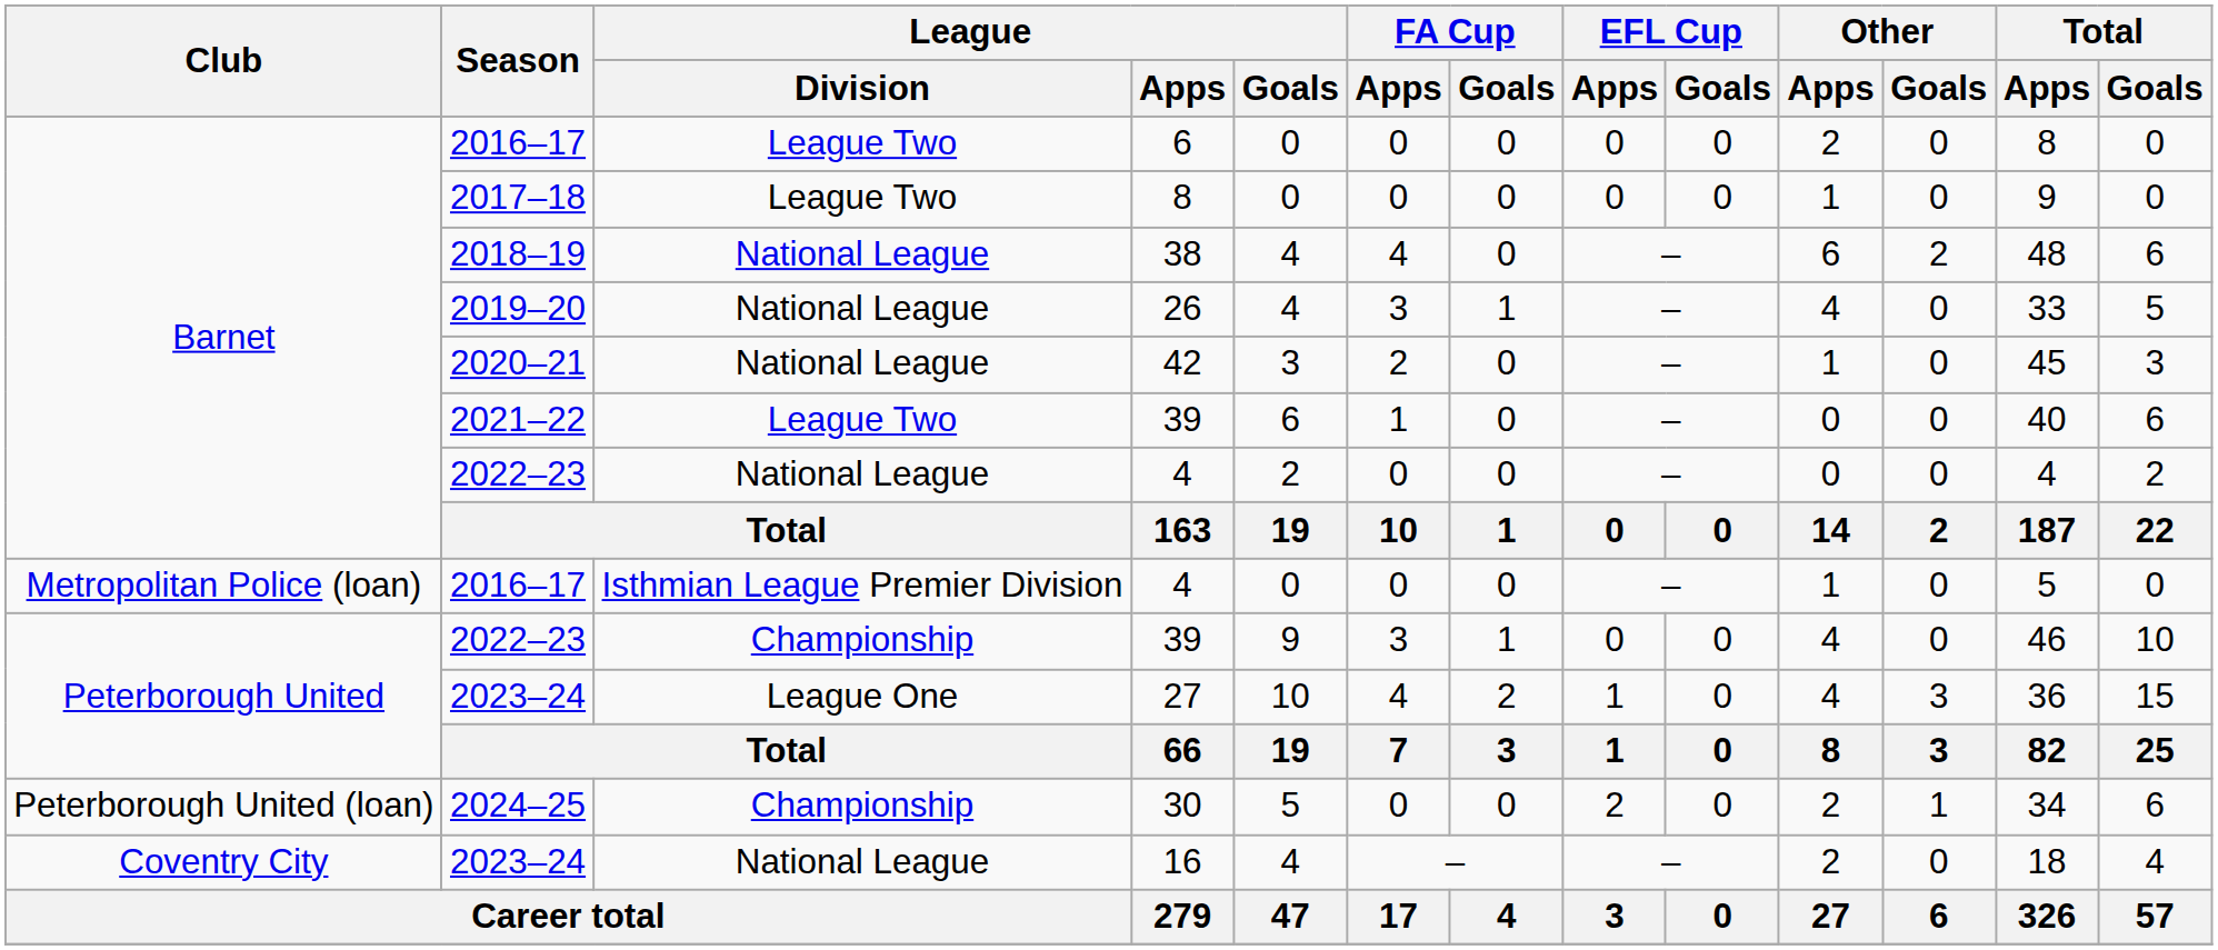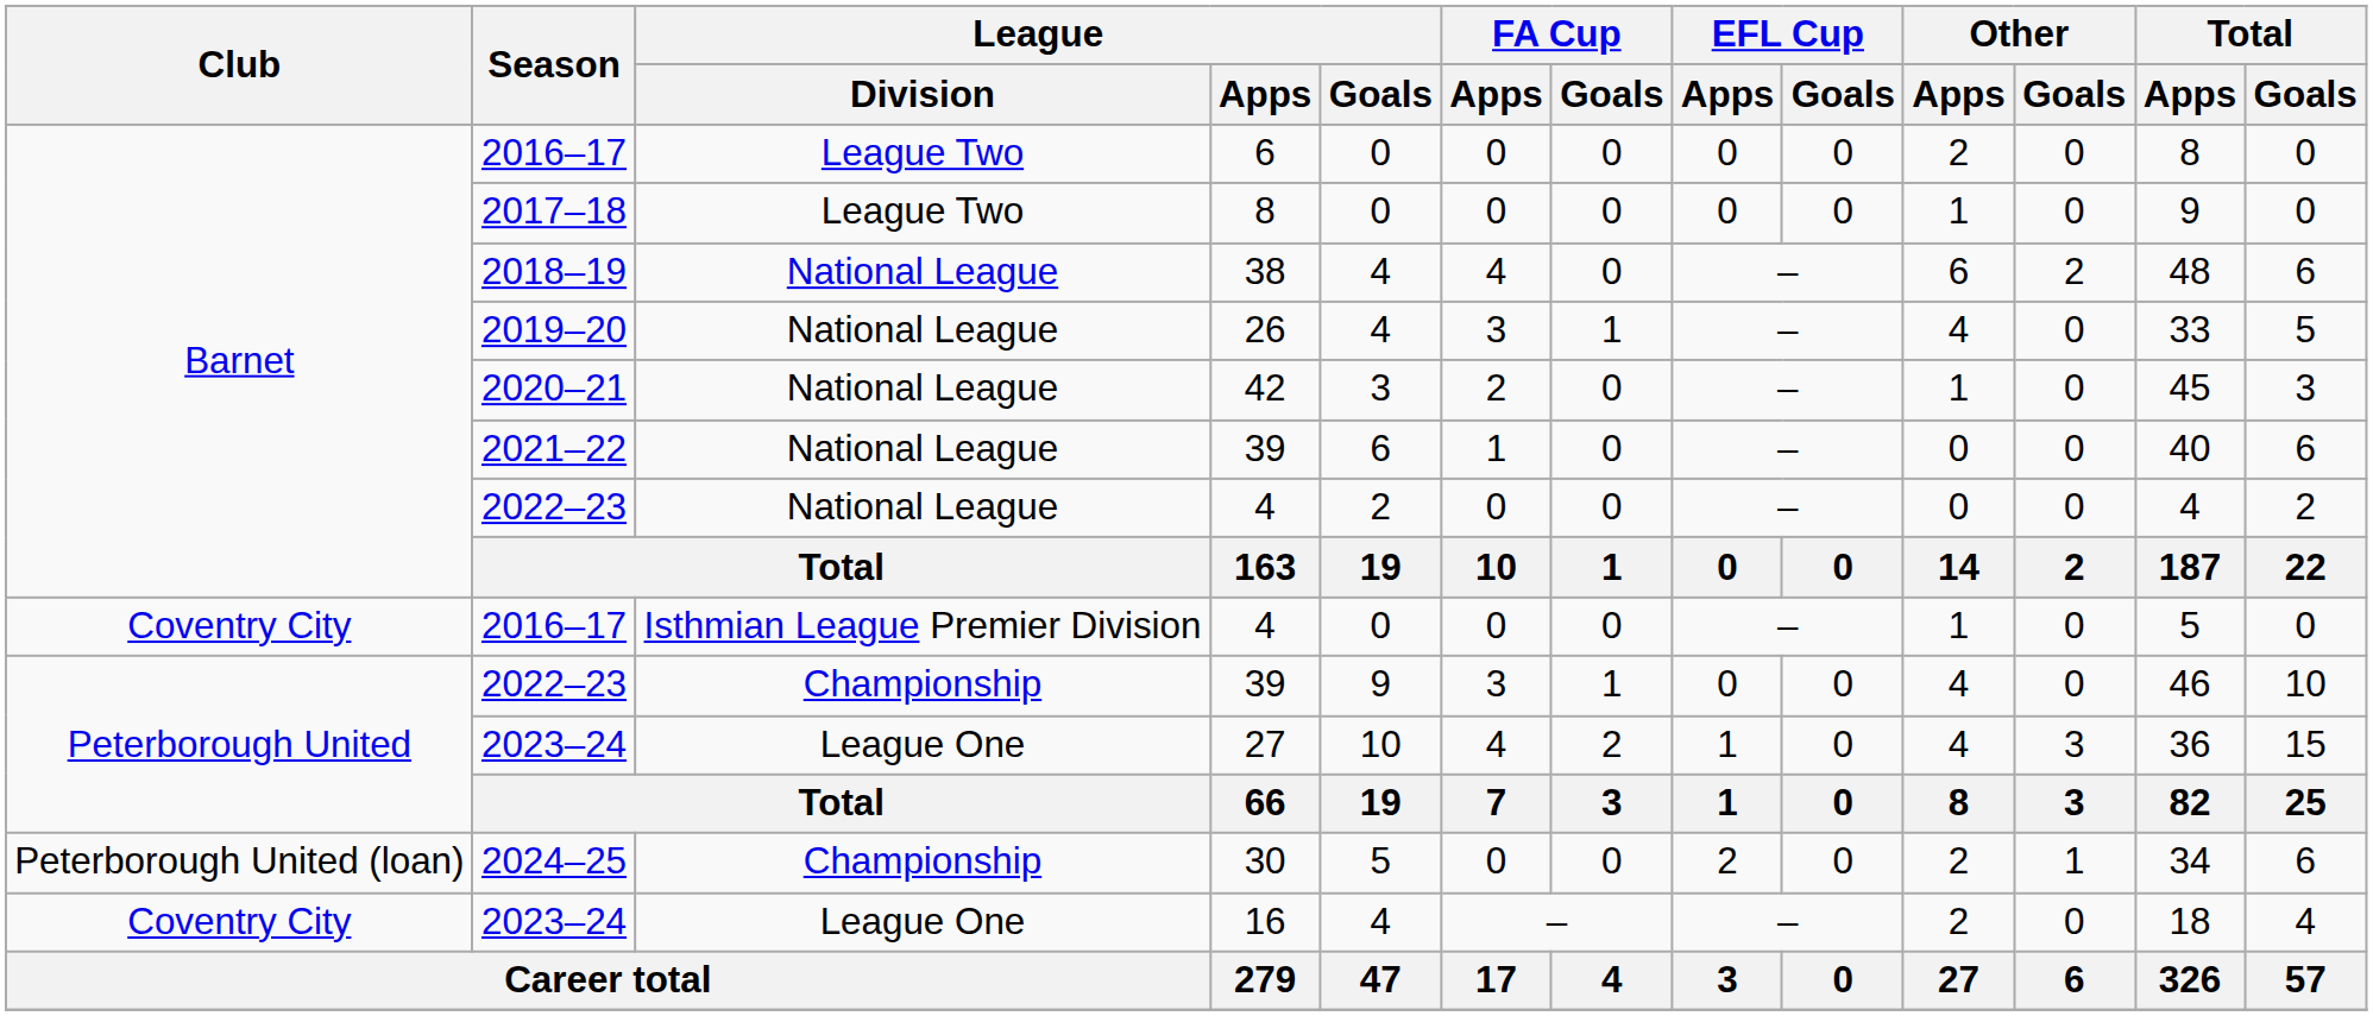 <table class="wikitable" style="text-align: center">
 <tr>
 <th rowspan="2">Club</th>
 <th rowspan="2">Season</th>
 <th colspan="3">League</th>
 <th colspan="2"><a href='#'>FA Cup</a></th>
 <th colspan="2"><a href='#'>EFL Cup</a></th>
 <th colspan="2">Other</th>
 <th colspan="2">Total</th>
 </tr>
 <tr>
 <th>Division</th>
 <th>Apps</th>
 <th>Goals</th>
 <th>Apps</th>
 <th>Goals</th>
 <th>Apps</th>
 <th>Goals</th>
 <th>Apps</th>
 <th>Goals</th>
 <th>Apps</th>
 <th>Goals</th>
 </tr>
 <tr>
 <td rowspan="8"><a href='#'>Barnet</a></td>
 <td><a href='#'>2016–17</a></td>
 <td><a href='#'>League Two</a></td>
 <td>6</td>
 <td>0</td>
 <td>0</td>
 <td>0</td>
 <td>0</td>
 <td>0</td>
 <td>2</td>
 <td>0</td>
 <td>8</td>
 <td>0</td>
 </tr>
 <tr>
 <td><a href='#'>2017–18</a></td>
 <td>League Two</td>
 <td>8</td>
 <td>0</td>
 <td>0</td>
 <td>0</td>
 <td>0</td>
 <td>0</td>
 <td>1</td>
 <td>0</td>
 <td>9</td>
 <td>0</td>
 </tr>
 <tr>
 <td><a href='#'>2018–19</a></td>
 <td><a href='#'>National League</a></td>
 <td>38</td>
 <td>4</td>
 <td>4</td>
 <td>0</td>
 <td colspan="2">–</td>
 <td>6</td>
 <td>2</td>
 <td>48</td>
 <td>6</td>
 </tr>
 <tr>
 <td><a href='#'>2019–20</a></td>
 <td>National League</td>
 <td>26</td>
 <td>4</td>
 <td>3</td>
 <td>1</td>
 <td colspan="2">–</td>
 <td>4</td>
 <td>0</td>
 <td>33</td>
 <td>5</td>
 </tr>
 <tr>
 <td><a href='#'>2020–21</a></td>
 <td>National League</td>
 <td>42</td>
 <td>3</td>
 <td>2</td>
 <td>0</td>
 <td colspan="2">–</td>
 <td>1</td>
 <td>0</td>
 <td>45</td>
 <td>3</td>
 </tr>
 <tr>
 <td><a href='#'>2021–22</a></td>
-<td><a href='#'>League Two</a></td>
+<td>National League</td>
 <td>39</td>
 <td>6</td>
 <td>1</td>
 <td>0</td>
 <td colspan="2">–</td>
 <td>0</td>
 <td>0</td>
 <td>40</td>
 <td>6</td>
 </tr>
 <tr>
 <td><a href='#'>2022–23</a></td>
 <td>National League</td>
 <td>4</td>
 <td>2</td>
 <td>0</td>
 <td>0</td>
 <td colspan="2">–</td>
 <td>0</td>
 <td>0</td>
 <td>4</td>
 <td>2</td>
 </tr>
 <tr>
 <th colspan="2">Total</th>
 <th>163</th>
 <th>19</th>
 <th>10</th>
 <th>1</th>
 <th>0</th>
 <th>0</th>
 <th>14</th>
 <th>2</th>
 <th>187</th>
 <th>22</th>
 </tr>
 <tr>
-<td><a href='#'>Metropolitan Police</a> (loan)</td>
+<td><a href='#'>Coventry City</a></td>
 <td><a href='#'>2016–17</a></td>
 <td><a href='#'>Isthmian League</a> Premier Division</td>
 <td>4</td>
 <td>0</td>
 <td>0</td>
 <td>0</td>
 <td colspan="2">–</td>
 <td>1</td>
 <td>0</td>
 <td>5</td>
 <td>0</td>
 </tr>
 <tr>
 <td rowspan="3"><a href='#'>Peterborough United</a></td>
 <td><a href='#'>2022–23</a></td>
 <td><a href='#'>Championship</a></td>
 <td>39</td>
 <td>9</td>
 <td>3</td>
 <td>1</td>
 <td>0</td>
 <td>0</td>
 <td>4</td>
 <td>0</td>
 <td>46</td>
 <td>10</td>
 </tr>
 <tr>
 <td><a href='#'>2023–24</a></td>
 <td>League One</td>
 <td>27</td>
 <td>10</td>
 <td>4</td>
 <td>2</td>
 <td>1</td>
 <td>0</td>
 <td>4</td>
 <td>3</td>
 <td>36</td>
 <td>15</td>
 </tr>
 <tr>
 <th colspan="2">Total</th>
 <th>66</th>
 <th>19</th>
 <th>7</th>
 <th>3</th>
 <th>1</th>
 <th>0</th>
 <th>8</th>
 <th>3</th>
 <th>82</th>
 <th>25</th>
 </tr>
 <tr>
 <td>Peterborough United (loan)</td>
 <td><a href='#'>2024–25</a></td>
 <td><a href='#'>Championship</a></td>
 <td>30</td>
 <td>5</td>
 <td>0</td>
 <td>0</td>
 <td>2</td>
 <td>0</td>
 <td>2</td>
 <td>1</td>
 <td>34</td>
 <td>6</td>
 </tr>
 <tr>
 <td><a href='#'>Coventry City</a></td>
 <td><a href='#'>2023–24</a></td>
-<td>National League</td>
+<td>League One</td>
 <td>16</td>
 <td>4</td>
 <td colspan="2">–</td>
 <td colspan="2">–</td>
 <td>2</td>
 <td>0</td>
 <td>18</td>
 <td>4</td>
 </tr>
 <tr>
 <th colspan="3">Career total</th>
 <th>279</th>
 <th>47</th>
 <th>17</th>
 <th>4</th>
 <th>3</th>
 <th>0</th>
 <th>27</th>
 <th>6</th>
 <th>326</th>
 <th>57</th>
 </tr>
 <tr>
 </tr>
 </table>
